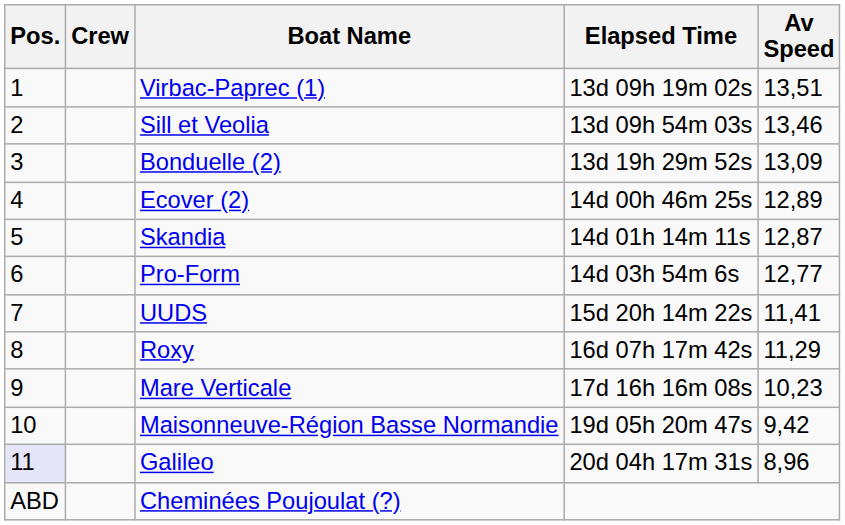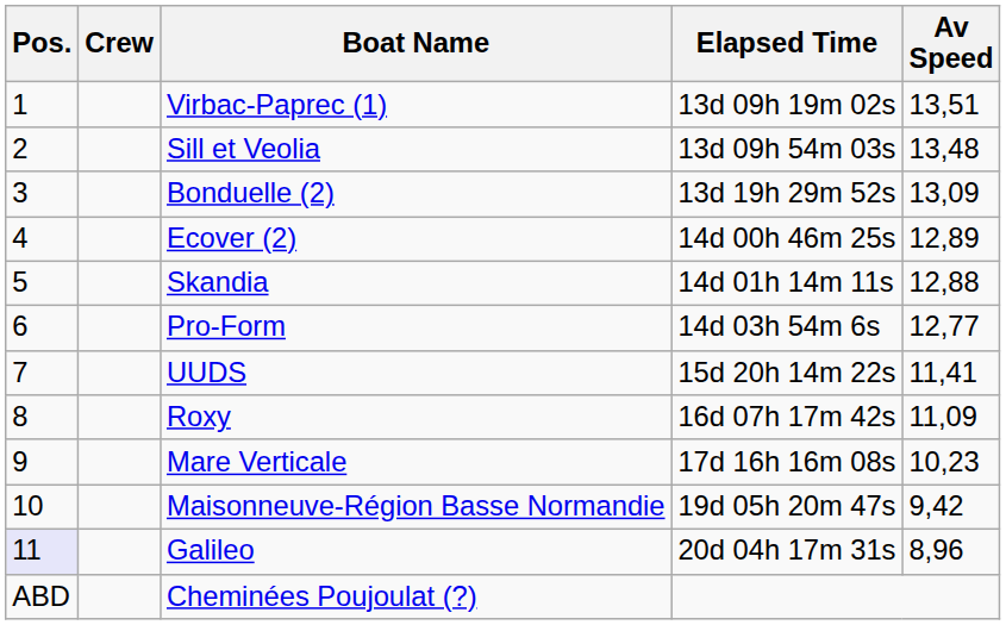 <table class="wikitable sortable">
 <tr>
 <th>Pos.</th>
 <th>Crew</th>
 <th>Boat Name</th>
 <th>Elapsed Time</th>
 <th>Av<br>Speed</th>
 </tr>
 <tr>
 <td>1</td>
 <td> <br> </td>
 <td><a href='#'>Virbac-Paprec (1)</a></td>
 <td>13d 09h 19m 02s</td>
 <td>13,51</td>
 </tr>
 <tr>
 <td>2</td>
 <td> <br> </td>
 <td><a href='#'>Sill et Veolia</a></td>
 <td>13d 09h 54m 03s</td>
-<td>13,46</td>
+<td>13,48</td>
 </tr>
 <tr>
 <td>3</td>
 <td> <br> </td>
 <td><a href='#'>Bonduelle (2)</a></td>
 <td>13d 19h 29m 52s</td>
 <td>13,09</td>
 </tr>
 <tr>
 <td>4</td>
 <td> <br> </td>
 <td><a href='#'>Ecover (2)</a></td>
 <td>14d 00h 46m 25s</td>
 <td>12,89</td>
 </tr>
 <tr>
 <td>5</td>
 <td> <br> </td>
 <td><a href='#'>Skandia</a></td>
 <td>14d 01h 14m 11s</td>
-<td>12,87</td>
+<td>12,88</td>
 </tr>
 <tr>
 <td>6</td>
 <td> <br> </td>
 <td><a href='#'>Pro-Form</a></td>
 <td>14d 03h 54m 6s</td>
 <td>12,77</td>
 </tr>
 <tr>
 <td>7</td>
 <td> <br> </td>
 <td><a href='#'>UUDS</a></td>
 <td>15d 20h 14m 22s</td>
 <td>11,41</td>
 </tr>
 <tr>
 <td>8</td>
 <td> <br> </td>
 <td><a href='#'>Roxy</a></td>
 <td>16d 07h 17m 42s</td>
-<td>11,29</td>
+<td>11,09</td>
 </tr>
 <tr>
 <td>9</td>
 <td> <br> </td>
 <td><a href='#'>Mare Verticale</a></td>
 <td>17d 16h 16m 08s</td>
 <td>10,23</td>
 </tr>
 <tr>
 <td>10</td>
 <td> <br> </td>
 <td><a href='#'>Maisonneuve-Région Basse Normandie</a></td>
 <td>19d 05h 20m 47s</td>
 <td>9,42</td>
 </tr>
 <tr>
 <td style="background: lavender;">11</td>
 <td> <br> </td>
 <td><a href='#'>Galileo</a></td>
 <td>20d 04h 17m 31s</td>
 <td>8,96</td>
 </tr>
 <tr>
 <td>ABD</td>
 <td> <br> </td>
 <td><a href='#'>Cheminées Poujoulat (?)</a></td>
 <td colspan="2"></td>
 </tr>
 </table>
